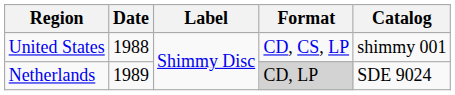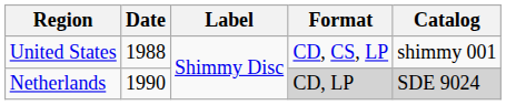 <table class="wikitable">
 <tr>
 <th>Region</th>
 <th>Date</th>
 <th>Label</th>
 <th>Format</th>
 <th>Catalog</th>
 </tr>
 <tr>
 <td><a href='#'>United States</a></td>
 <td>1988</td>
 <td rowspan="2"><a href='#'>Shimmy Disc</a></td>
 <td><a href='#'>CD</a>, <a href='#'>CS</a>, <a href='#'>LP</a></td>
 <td>shimmy 001</td>
 </tr>
 <tr>
 <td><a href='#'>Netherlands</a></td>
-<td>1989</td>
+<td>1990</td>
 <td style="background: lightgrey;">CD, LP</td>
-<td>SDE 9024</td>
+<td style="background: lightgrey;">SDE 9024</td>
 </tr>
 </table>
